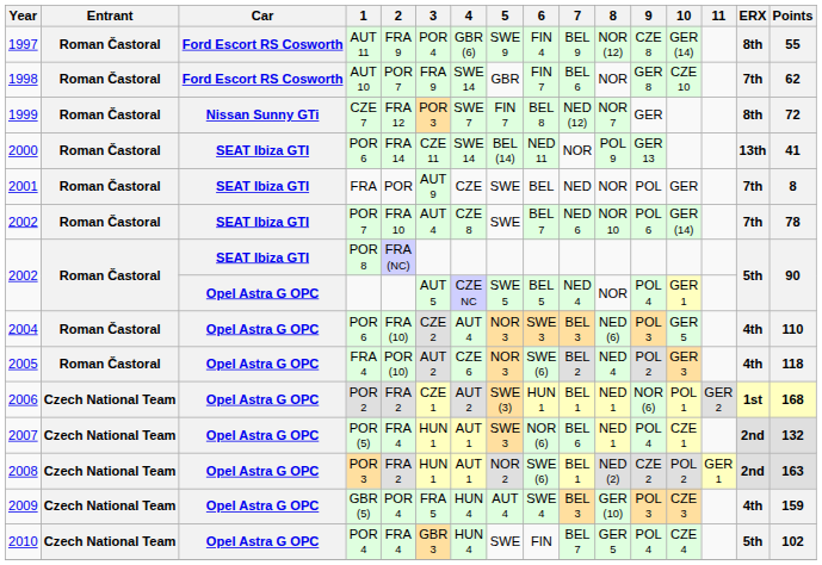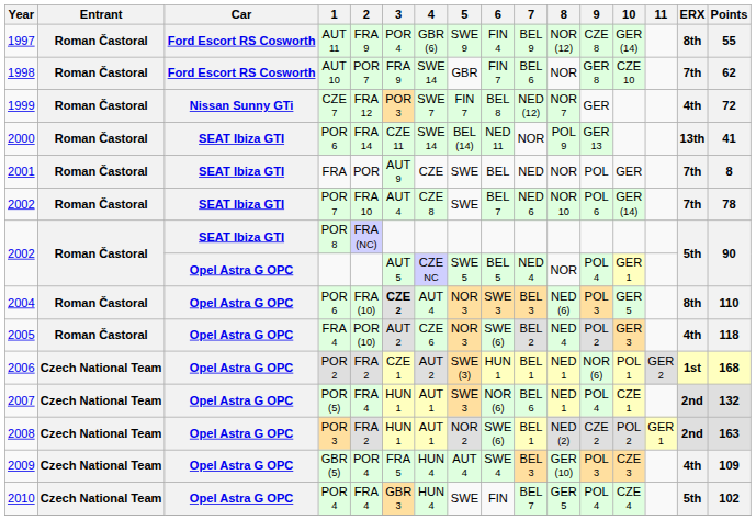 <table class="wikitable" border="1" style="text-align:center; font-size:90%;">
 <tr valign="top">
 <th>Year</th>
 <th>Entrant</th>
 <th>Car</th>
 <th>1</th>
 <th>2</th>
 <th>3</th>
 <th>4</th>
 <th>5</th>
 <th>6</th>
 <th>7</th>
 <th>8</th>
 <th>9</th>
 <th>10</th>
 <th>11</th>
 <th>ERX</th>
 <th>Points</th>
 </tr>
 <tr>
 <td><a href='#'>1997</a></td>
 <th>Roman Častoral</th>
 <th><a href='#'>Ford Escort RS Cosworth</a></th>
 <td style="background:#DFFFDF;">AUT<br><small>11</small></td>
 <td style="background:#DFFFDF;">FRA<br><small>9</small></td>
 <td style="background:#DFFFDF;">POR<br><small>4</small></td>
 <td style="background:#DFFFDF;">GBR<br><small>(6)</small></td>
 <td style="background:#DFFFDF;">SWE<br><small>9</small></td>
 <td style="background:#DFFFDF;">FIN<br><small>4</small></td>
 <td style="background:#DFFFDF;">BEL<br><small>9</small></td>
 <td style="background:#DFFFDF;">NOR<br><small>(12)</small></td>
 <td style="background:#DFFFDF;">CZE<br><small>8</small></td>
 <td style="background:#DFFFDF;">GER<br><small>(14)</small></td>
 <td></td>
 <th>8th</th>
 <th>55</th>
 </tr>
 <tr>
 <td><a href='#'>1998</a></td>
 <th>Roman Častoral</th>
 <th><a href='#'>Ford Escort RS Cosworth</a></th>
 <td style="background:#DFFFDF;">AUT<br><small>10</small></td>
 <td style="background:#DFFFDF;">POR<br><small>7</small></td>
 <td style="background:#DFFFDF;">FRA<br><small>9</small></td>
 <td style="background:#DFFFDF;">SWE<br><small>14</small></td>
 <td>GBR<br><small></small></td>
 <td style="background:#DFFFDF;">FIN<br><small>7</small></td>
 <td style="background:#DFFFDF;">BEL<br><small>6</small></td>
 <td>NOR<br><small></small></td>
 <td style="background:#DFFFDF;">GER<br><small>8</small></td>
 <td style="background:#DFFFDF;">CZE<br><small>10</small></td>
 <td></td>
 <th>7th</th>
 <th>62</th>
 </tr>
 <tr>
 <td><a href='#'>1999</a></td>
 <th>Roman Častoral</th>
 <th><a href='#'>Nissan Sunny GTi</a></th>
 <td style="background:#DFFFDF;">CZE<br><small>7</small></td>
 <td style="background:#DFFFDF;">FRA<br><small>12</small></td>
 <td style="background:#FFDF9F;">POR<br><small>3</small></td>
 <td style="background:#DFFFDF;">SWE<br><small>7</small></td>
 <td style="background:#DFFFDF;">FIN<br><small>7</small></td>
 <td style="background:#DFFFDF;">BEL<br><small>8</small></td>
 <td style="background:#DFFFDF;">NED<br><small>(12)</small></td>
 <td style="background:#DFFFDF;">NOR<br><small>7</small></td>
 <td>GER<br><small></small></td>
 <td></td>
 <td></td>
-<th>8th</th>
+<th>4th</th>
 <th>72</th>
 </tr>
 <tr>
 <td><a href='#'>2000</a></td>
 <th>Roman Častoral</th>
 <th><a href='#'>SEAT Ibiza GTI</a></th>
 <td style="background:#DFFFDF;">POR<br><small>6</small></td>
 <td style="background:#DFFFDF;">FRA<br><small>14</small></td>
 <td style="background:#DFFFDF;">CZE<br><small>11</small></td>
 <td style="background:#DFFFDF;">SWE<br><small>14</small></td>
 <td style="background:#DFFFDF;">BEL<br><small>(14)</small></td>
 <td style="background:#DFFFDF;">NED<br><small>11</small></td>
 <td>NOR<br><small></small></td>
 <td style="background:#DFFFDF;">POL<br><small>9</small></td>
 <td style="background:#DFFFDF;">GER<br><small>13</small></td>
 <td></td>
 <td></td>
 <th>13th</th>
 <th>41</th>
 </tr>
 <tr>
 <td><a href='#'>2001</a></td>
 <th>Roman Častoral</th>
 <th><a href='#'>SEAT Ibiza GTI</a></th>
 <td>FRA<br><small></small></td>
 <td>POR<br><small></small></td>
 <td style="background:#DFFFDF;">AUT<br><small>9</small></td>
 <td>CZE<br><small></small></td>
 <td>SWE<br><small></small></td>
 <td>BEL<br><small></small></td>
 <td>NED<br><small></small></td>
 <td>NOR<br><small></small></td>
 <td>POL<br><small></small></td>
 <td>GER<br><small></small></td>
 <td></td>
 <th>7th</th>
 <th>8</th>
 </tr>
 <tr>
 <td><a href='#'>2002</a></td>
 <th>Roman Častoral</th>
 <th><a href='#'>SEAT Ibiza GTI</a></th>
 <td style="background:#DFFFDF;">POR<br><small>7</small></td>
 <td style="background:#DFFFDF;">FRA<br><small>10</small></td>
 <td style="background:#DFFFDF;">AUT<br><small>4</small></td>
 <td style="background:#DFFFDF;">CZE<br><small>8</small></td>
 <td>SWE<br><small></small></td>
 <td style="background:#DFFFDF;">BEL<br><small>7</small></td>
 <td style="background:#DFFFDF;">NED<br><small>6</small></td>
 <td style="background:#DFFFDF;">NOR<br><small>10</small></td>
 <td style="background:#DFFFDF;">POL<br><small>6</small></td>
 <td style="background:#DFFFDF;">GER<br><small>(14)</small></td>
 <td></td>
 <th>7th</th>
 <th>78</th>
 </tr>
 <tr>
 <td rowspan=2><a href='#'>2002</a></td>
 <th rowspan=2>Roman Častoral</th>
 <th><a href='#'>SEAT Ibiza GTI</a></th>
 <td style="background:#DFFFDF;">POR<br><small>8</small></td>
 <td style="background:#CFCFFF;">FRA<br><small>(NC)</small></td>
 <td></td>
 <td></td>
 <td></td>
 <td></td>
 <td></td>
 <td></td>
 <td></td>
 <td></td>
 <td></td>
 <th rowspan=2>5th</th>
 <th rowspan=2>90</th>
 </tr>
 <tr>
 <th><a href='#'>Opel Astra G OPC</a></th>
 <td></td>
 <td></td>
 <td style="background:#DFFFDF;">AUT<br><small>5</small></td>
 <td style="background:#CFCFFF;">CZE<br><small>NC</small></td>
 <td style="background:#DFFFDF;">SWE<br><small>5</small></td>
 <td style="background:#DFFFDF;">BEL<br><small>5</small></td>
 <td style="background:#DFFFDF;">NED<br><small>4</small></td>
 <td>NOR<br><small></small></td>
 <td style="background:#DFFFDF;">POL<br><small>4</small></td>
 <td style="background:#FFFFBF;">GER<br><small>1</small></td>
 <td></td>
 </tr>
 <tr>
 <td><a href='#'>2004</a></td>
 <th>Roman Častoral</th>
 <th><a href='#'>Opel Astra G OPC</a></th>
 <td style="background:#DFFFDF;">POR<br><small>6</small></td>
 <td style="background:#DFFFDF;">FRA<br><small>(10)</small></td>
-<td style="background:#DFDFDF;">CZE<br><small>2</small></td>
+<td style="background:#DFDFDF;"><strong>CZE<br><small>2</small></strong></td>
 <td style="background:#DFFFDF;">AUT<br><small>4</small></td>
 <td style="background:#FFDF9F;">NOR<br><small>3</small></td>
 <td style="background:#FFDF9F;">SWE<br><small>3</small></td>
 <td style="background:#FFDF9F;">BEL<br><small>3</small></td>
 <td style="background:#DFFFDF;">NED<br><small>(6)</small></td>
 <td style="background:#FFDF9F;">POL<br><small>3</small></td>
 <td style="background:#DFFFDF;">GER<br><small>5</small></td>
 <td></td>
-<th>4th</th>
+<th>8th</th>
 <th>110</th>
 </tr>
 <tr>
 <td><a href='#'>2005</a></td>
 <th>Roman Častoral</th>
 <th><a href='#'>Opel Astra G OPC</a></th>
 <td style="background:#DFFFDF;">FRA<br><small>4</small></td>
 <td style="background:#DFFFDF;">POR<br><small>(10)</small></td>
 <td style="background:#DFDFDF;">AUT<br><small>2</small></td>
 <td style="background:#DFFFDF;">CZE<br><small>6</small></td>
 <td style="background:#FFDF9F;">NOR<br><small>3</small></td>
 <td style="background:#DFFFDF;">SWE<br><small>(6)</small></td>
 <td style="background:#DFDFDF;">BEL<br><small>2</small></td>
 <td style="background:#DFFFDF;">NED<br><small>4</small></td>
 <td style="background:#DFDFDF;">POL<br><small>2</small></td>
 <td style="background:#FFDF9F;">GER<br><small>3</small></td>
 <td></td>
 <th>4th</th>
 <th>118</th>
 </tr>
 <tr>
 <td><a href='#'>2006</a></td>
 <th>Czech National Team</th>
 <th><a href='#'>Opel Astra G OPC</a></th>
 <td style="background:#DFDFDF;">POR<br><small>2</small></td>
 <td style="background:#DFDFDF;">FRA<br><small>2</small></td>
 <td style="background:#FFFFBF;">CZE<br><small>1</small></td>
 <td style="background:#DFDFDF;">AUT<br><small>2</small></td>
 <td style="background:#FFDF9F;">SWE<br><small>(3)</small></td>
 <td style="background:#FFFFBF;">HUN<br><small>1</small></td>
 <td style="background:#FFFFBF;">BEL<br><small>1</small></td>
 <td style="background:#FFFFBF;">NED<br><small>1</small></td>
 <td style="background:#DFFFDF;">NOR<br><small>(6)</small></td>
 <td style="background:#FFFFBF;">POL<br><small>1</small></td>
 <td style="background:#DFDFDF;">GER<br><small>2</small></td>
 <th style="background:#FFFFBF;">1st</th>
 <th style="background:#FFFFBF;">168</th>
 </tr>
 <tr>
 <td><a href='#'>2007</a></td>
 <th>Czech National Team</th>
 <th><a href='#'>Opel Astra G OPC</a></th>
 <td style="background:#DFFFDF;">POR<br><small>(5)</small></td>
 <td style="background:#DFFFDF;">FRA<br><small>4</small></td>
 <td style="background:#FFFFBF;">HUN<br><small>1</small></td>
 <td style="background:#FFFFBF;">AUT<br><small>1</small></td>
 <td style="background:#FFDF9F;">SWE<br><small>3</small></td>
 <td style="background:#DFFFDF;">NOR<br><small>(6)</small></td>
 <td style="background:#DFFFDF;">BEL<br><small>6</small></td>
 <td style="background:#FFFFBF;">NED<br><small>1</small></td>
 <td style="background:#DFFFDF;">POL<br><small>4</small></td>
 <td style="background:#FFFFBF;">CZE<br><small>1</small></td>
 <td></td>
 <th style="background:#DFDFDF;">2nd</th>
 <th style="background:#DFDFDF;">132</th>
 </tr>
 <tr>
 <td><a href='#'>2008</a></td>
 <th>Czech National Team</th>
 <th><a href='#'>Opel Astra G OPC</a></th>
 <td style="background:#FFDF9F;">POR<br><small>3</small></td>
 <td style="background:#DFDFDF;">FRA<br><small>2</small></td>
 <td style="background:#FFFFBF;">HUN<br><small>1</small></td>
 <td style="background:#FFFFBF;">AUT<br><small>1</small></td>
 <td style="background:#DFDFDF;">NOR<br><small>2</small></td>
 <td style="background:#DFFFDF;">SWE<br><small>(6)</small></td>
 <td style="background:#FFFFBF;">BEL<br><small>1</small></td>
 <td style="background:#DFDFDF;">NED<br><small>(2)</small></td>
 <td style="background:#DFDFDF;">CZE<br><small>2</small></td>
 <td style="background:#DFDFDF;">POL<br><small>2</small></td>
 <td style="background:#FFFFBF;">GER<br><small>1</small></td>
 <td style="background:#DFDFDF;"><strong>2nd</strong></td>
 <td style="background:#DFDFDF;"><strong>163</strong></td>
 </tr>
 <tr>
 <td><a href='#'>2009</a></td>
 <th>Czech National Team</th>
 <th><a href='#'>Opel Astra G OPC</a></th>
 <td style="background:#DFFFDF;">GBR<br><small>(5)</small></td>
 <td style="background:#DFFFDF;">POR<br><small>4</small></td>
 <td style="background:#DFFFDF;">FRA<br><small>5</small></td>
 <td style="background:#DFFFDF;">HUN<br><small>4</small></td>
 <td style="background:#DFFFDF;">AUT<br><small>4</small></td>
 <td style="background:#DFFFDF;">SWE<br><small>4</small></td>
 <td style="background:#FFDF9F;">BEL<br><small>3</small></td>
 <td style="background:#DFFFDF;">GER<br><small>(10)</small></td>
 <td style="background:#FFDF9F;">POL<br><small>3</small></td>
 <td style="background:#FFDF9F;">CZE<br><small>3</small></td>
 <td></td>
 <th>4th</th>
-<th>159</th>
+<th>109</th>
 </tr>
 <tr>
 <td><a href='#'>2010</a></td>
 <th>Czech National Team</th>
 <th><a href='#'>Opel Astra G OPC</a></th>
 <td style="background:#DFFFDF;">POR<br><small>4</small></td>
 <td style="background:#DFFFDF;">FRA<br><small>4</small></td>
 <td style="background:#FFDF9F;">GBR<br><small>3</small></td>
 <td style="background:#DFFFDF;">HUN<br><small>4</small></td>
 <td>SWE</td>
 <td>FIN</td>
 <td style="background:#DFFFDF;">BEL<br><small>7</small></td>
 <td style="background:#DFFFDF;">GER<br><small>5</small></td>
 <td style="background:#DFFFDF;">POL<br><small>4</small></td>
 <td style="background:#DFFFDF;">CZE<br><small>4</small></td>
 <td></td>
 <th>5th</th>
 <th>102</th>
 </tr>
 <tr>
 </tr>
 </table>
